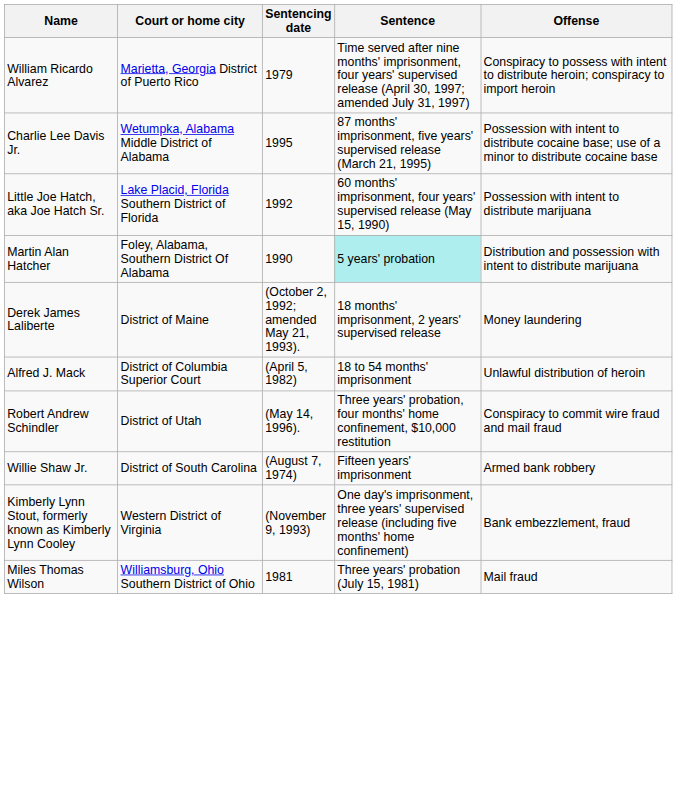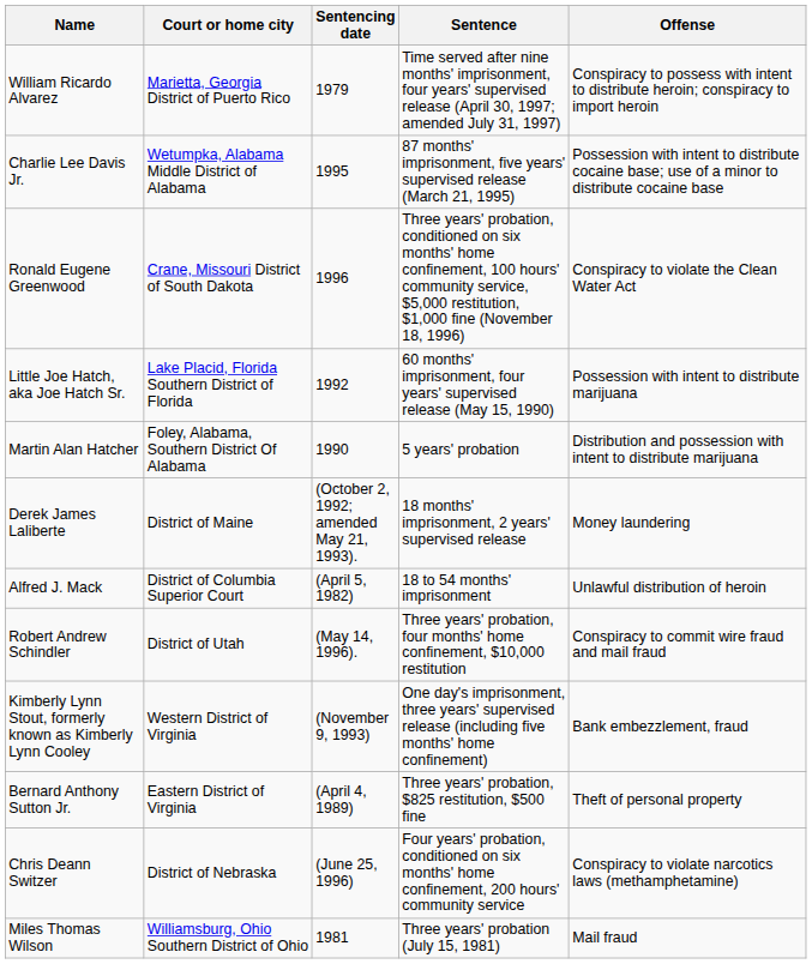 <table class="wikitable">
 <tr>
 <th style="width:200px;">Name</th>
 <th style="width:250px;">Court or home city</th>
 <th style="width:85px;">Sentencing date</th>
 <th style="width:250px;">Sentence</th>
 <th style="width:350px;">Offense</th>
 </tr>
 <tr>
 <td>William Ricardo Alvarez</td>
 <td><a href='#'>Marietta, Georgia</a> District of Puerto Rico</td>
 <td>1979</td>
 <td>Time served after nine months' imprisonment, four years' supervised release (April 30, 1997; amended July 31, 1997)</td>
 <td>Conspiracy to possess with intent to distribute heroin; conspiracy to import heroin</td>
 </tr>
 <tr>
 <td>Charlie Lee Davis Jr.</td>
 <td><a href='#'>Wetumpka, Alabama</a> Middle District of Alabama</td>
 <td>1995</td>
 <td>87 months' imprisonment, five years' supervised release (March 21, 1995)</td>
 <td>Possession with intent to distribute cocaine base; use of a minor to distribute cocaine base</td>
 </tr>
 <tr>
+<td>Ronald Eugene Greenwood</td>
+<td><a href='#'>Crane, Missouri</a> District of South Dakota</td>
+<td>1996</td>
+<td>Three years' probation, conditioned on six months' home confinement, 100 hours' community service, $5,000 restitution, $1,000 fine (November 18, 1996)</td>
+<td>Conspiracy to violate the Clean Water Act</td>
+</tr>
+<tr>
 <td>Little Joe Hatch, aka Joe Hatch Sr.</td>
 <td><a href='#'>Lake Placid, Florida</a> Southern District of Florida</td>
 <td>1992</td>
 <td>60 months' imprisonment, four years' supervised release (May 15, 1990)</td>
 <td>Possession with intent to distribute marijuana</td>
 </tr>
 <tr>
 <td>Martin Alan Hatcher</td>
 <td>Foley, Alabama, Southern District Of Alabama</td>
 <td>1990</td>
-<td style="background: paleturquoise;">5 years' probation</td>
+<td>5 years' probation</td>
 <td>Distribution and possession with intent to distribute marijuana</td>
 </tr>
 <tr>
 <td>Derek James Laliberte</td>
 <td>District of Maine</td>
 <td>(October 2, 1992; amended May 21, 1993).</td>
 <td>18 months' imprisonment, 2 years' supervised release</td>
 <td>Money laundering</td>
 </tr>
 <tr>
 <td>Alfred J. Mack</td>
 <td>District of Columbia Superior Court</td>
 <td>(April 5, 1982)</td>
 <td>18 to 54 months' imprisonment</td>
 <td>Unlawful distribution of heroin</td>
 </tr>
 <tr>
 <td>Robert Andrew Schindler</td>
 <td>District of Utah</td>
 <td>(May 14, 1996).</td>
 <td>Three years' probation, four months' home confinement, $10,000 restitution</td>
 <td>Conspiracy to commit wire fraud and mail fraud</td>
 </tr>
 <tr>
-<td>Willie Shaw Jr.</td>
-<td>District of South Carolina</td>
-<td>(August 7, 1974)</td>
-<td>Fifteen years' imprisonment</td>
-<td>Armed bank robbery</td>
-</tr>
-<tr>
 <td>Kimberly Lynn Stout, formerly known as Kimberly Lynn Cooley</td>
 <td>Western District of Virginia</td>
 <td>(November 9, 1993)</td>
 <td>One day's imprisonment, three years' supervised release (including five months' home confinement)</td>
 <td>Bank embezzlement, fraud</td>
+</tr>
+<tr>
+<td>Bernard Anthony Sutton Jr.</td>
+<td>Eastern District of Virginia</td>
+<td>(April 4, 1989)</td>
+<td>Three years' probation, $825 restitution, $500 fine</td>
+<td>Theft of personal property</td>
+</tr>
+<tr>
+<td>Chris Deann Switzer</td>
+<td>District of Nebraska</td>
+<td>(June 25, 1996)</td>
+<td>Four years' probation, conditioned on six months' home confinement, 200 hours' community service</td>
+<td>Conspiracy to violate narcotics laws (methamphetamine)</td>
 </tr>
 <tr>
 <td>Miles Thomas Wilson</td>
 <td><a href='#'>Williamsburg, Ohio</a> Southern District of Ohio</td>
 <td>1981</td>
 <td>Three years' probation (July 15, 1981)</td>
 <td>Mail fraud</td>
 </tr>
 </table>
